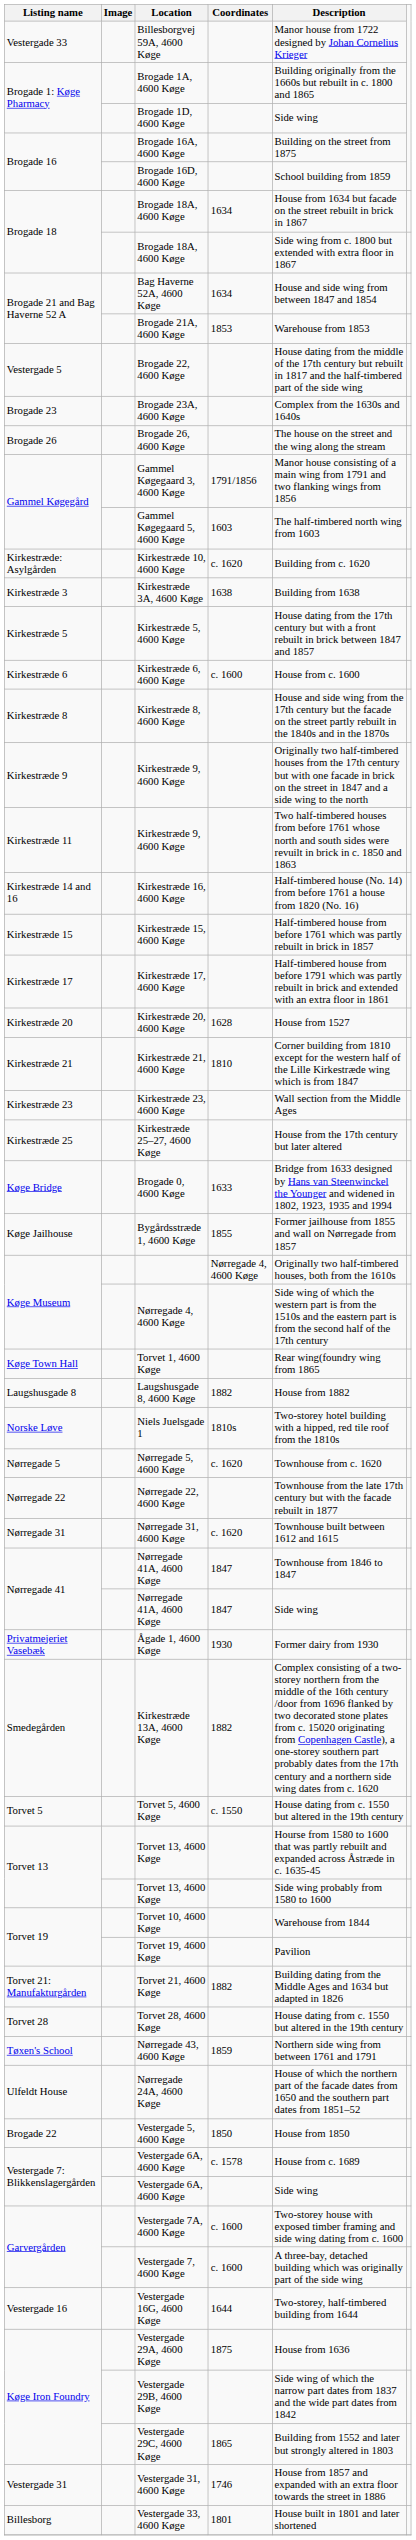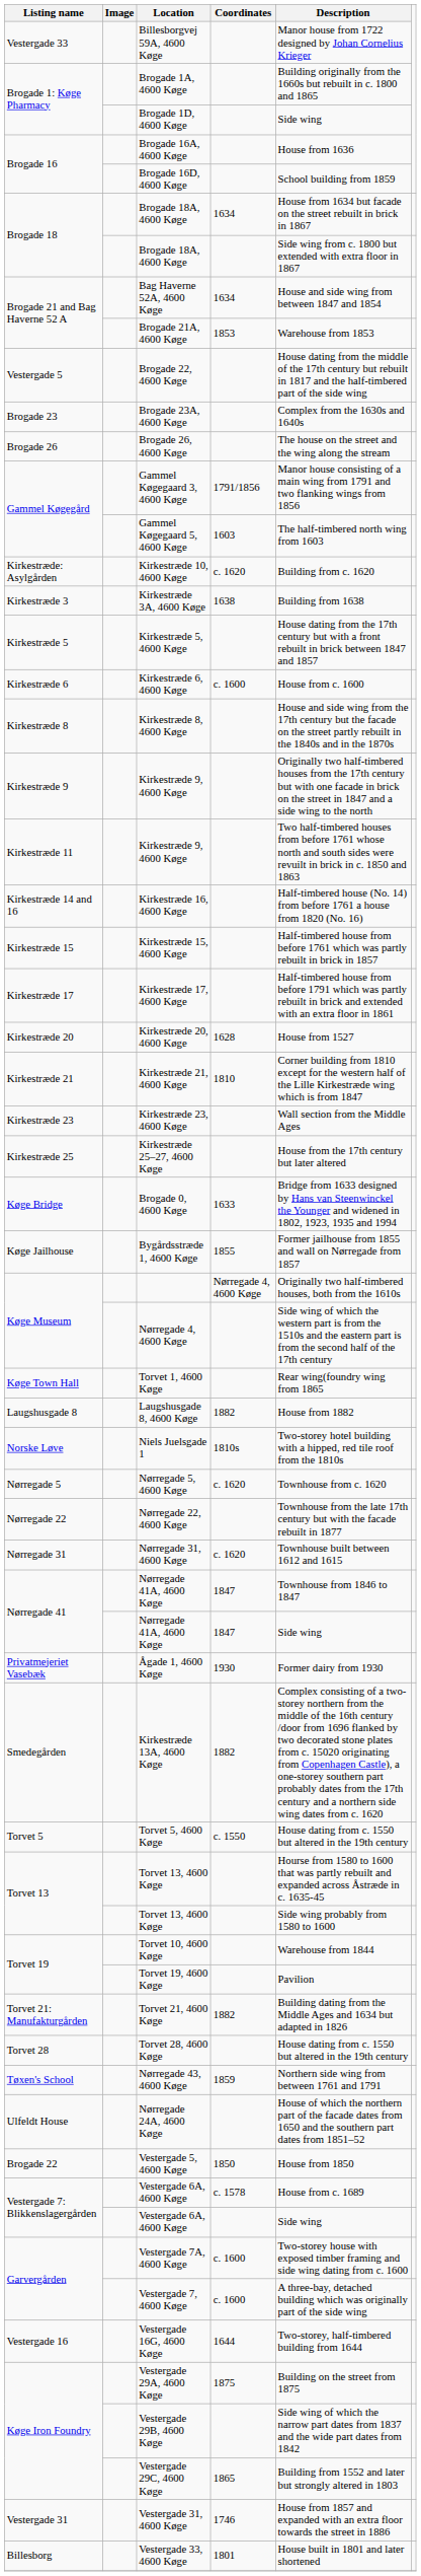 <table class="wikitable sortable">
 <tr>
 <th>Listing name</th>
 <th>Image</th>
 <th>Location</th>
 <th>Coordinates</th>
 <th>Description</th>
 </tr>
 <tr>
 <td>Vestergade 33</td>
 <td></td>
 <td>Billesborgvej 59A, 4600 Køge</td>
 <td></td>
 <td>Manor house from 1722 designed by <a href='#'>Johan Cornelius Krieger</a></td>
 </tr>
 <tr>
 <td rowspan="2">Brogade 1: <a href='#'>Køge Pharmacy</a></td>
 <td></td>
 <td>Brogade 1A, 4600 Køge</td>
 <td></td>
 <td>Building originally from the 1660s but rebuilt in c. 1800 and 1865</td>
 </tr>
 <tr>
 <td></td>
 <td>Brogade 1D, 4600 Køge</td>
 <td></td>
 <td>Side wing</td>
 </tr>
 <tr>
 <td rowspan="2">Brogade 16</td>
 <td></td>
 <td>Brogade 16A, 4600 Køge</td>
 <td></td>
-<td>Building on the street from 1875</td>
+<td>House from 1636</td>
 </tr>
 <tr>
 <td></td>
 <td>Brogade 16D, 4600 Køge</td>
 <td></td>
 <td>School building from 1859</td>
 </tr>
 <tr>
 <td rowspan="2">Brogade 18</td>
 <td></td>
 <td>Brogade 18A, 4600 Køge</td>
 <td>1634</td>
 <td>House from 1634 but facade on the street rebuilt in brick in 1867</td>
 <td></td>
 </tr>
 <tr>
 <td></td>
 <td>Brogade 18A, 4600 Køge</td>
 <td></td>
 <td>Side wing from c. 1800 but extended with extra floor in 1867</td>
 <td></td>
 </tr>
 <tr>
 <td rowspan="2">Brogade 21 and Bag Haverne 52 A</td>
 <td></td>
 <td>Bag Haverne 52A, 4600 Køge</td>
 <td>1634</td>
 <td>House and side wing from between 1847 and 1854</td>
 <td></td>
 </tr>
 <tr>
 <td></td>
 <td>Brogade 21A, 4600 Køge</td>
 <td>1853</td>
 <td>Warehouse from 1853</td>
 <td></td>
 </tr>
 <tr>
 <td>Vestergade 5</td>
 <td></td>
 <td>Brogade 22, 4600 Køge</td>
 <td></td>
 <td>House dating from the middle of the 17th century but rebuilt in 1817 and the half-timbered part of the side wing</td>
 <td></td>
 </tr>
 <tr>
 <td>Brogade 23</td>
 <td></td>
 <td>Brogade 23A, 4600 Køge</td>
 <td></td>
 <td>Complex from the 1630s and 1640s</td>
 <td></td>
 </tr>
 <tr>
 <td>Brogade 26</td>
 <td></td>
 <td>Brogade 26, 4600 Køge</td>
 <td></td>
 <td>The house on the street and the wing along the stream</td>
 <td></td>
 </tr>
 <tr>
 <td rowspan="2"><a href='#'>Gammel Køgegård</a></td>
 <td></td>
 <td>Gammel Køgegaard 3, 4600 Køge</td>
 <td>1791/1856</td>
 <td>Manor house consisting of a main wing from 1791 and two flanking wings from 1856</td>
 <td></td>
 </tr>
 <tr>
 <td></td>
 <td>Gammel Køgegaard 5, 4600 Køge</td>
 <td>1603</td>
 <td>The half-timbered north wing from 1603</td>
 <td></td>
 </tr>
 <tr>
 <td>Kirkestræde: <br>Asylgården</td>
 <td></td>
 <td>Kirkestræde 10, 4600 Køge</td>
 <td>c. 1620</td>
 <td>Building from c. 1620</td>
 <td></td>
 </tr>
 <tr>
 <td>Kirkestræde 3</td>
 <td></td>
 <td>Kirkestræde 3A, 4600 Køge</td>
 <td>1638</td>
 <td>Building from 1638</td>
 <td></td>
 </tr>
 <tr>
 <td>Kirkestræde 5</td>
 <td></td>
 <td>Kirkestræde 5, 4600 Køge</td>
 <td></td>
 <td>House dating from the 17th century but with a front rebuilt in brick between 1847 and 1857</td>
 <td></td>
 </tr>
 <tr>
 <td>Kirkestræde 6</td>
 <td></td>
 <td>Kirkestræde 6, 4600 Køge</td>
 <td>c. 1600</td>
 <td>House from c. 1600</td>
 <td></td>
 </tr>
 <tr>
 <td>Kirkestræde 8</td>
 <td></td>
 <td>Kirkestræde 8, 4600 Køge</td>
 <td></td>
 <td>House and side wing from the 17th century but the facade on the street partly rebuilt in the 1840s and in the 1870s</td>
 <td></td>
 </tr>
 <tr>
 <td>Kirkestræde 9</td>
 <td></td>
 <td>Kirkestræde 9, 4600 Køge</td>
 <td></td>
 <td>Originally two half-timbered houses from the 17th century but with one facade in brick on the street in 1847 and a side wing to the north</td>
 <td></td>
 </tr>
 <tr>
 <td>Kirkestræde 11</td>
 <td></td>
 <td>Kirkestræde 9, 4600 Køge</td>
 <td></td>
 <td>Two half-timbered houses from before 1761 whose north and south sides were revuilt in brick in c. 1850 and 1863</td>
 <td></td>
 </tr>
 <tr>
 <td>Kirkestræde 14 and 16</td>
 <td></td>
 <td>Kirkestræde 16, 4600 Køge</td>
 <td></td>
 <td>Half-timbered house (No. 14) from before 1761 a house from 1820 (No. 16)</td>
 <td></td>
 </tr>
 <tr>
 <td>Kirkestræde 15</td>
 <td></td>
 <td>Kirkestræde 15, 4600 Køge</td>
 <td></td>
 <td>Half-timbered house from before 1761 which was partly rebuilt in brick in 1857</td>
 <td></td>
 </tr>
 <tr>
 <td>Kirkestræde 17</td>
 <td></td>
 <td>Kirkestræde 17, 4600 Køge</td>
 <td></td>
 <td>Half-timbered house from before 1791 which was partly rebuilt in brick and extended with an extra floor in 1861</td>
 <td></td>
 </tr>
 <tr>
 <td>Kirkestræde 20</td>
 <td></td>
 <td>Kirkestræde 20, 4600 Køge</td>
 <td>1628</td>
 <td>House from 1527</td>
 <td></td>
 </tr>
 <tr>
 <td>Kirkestræde 21</td>
 <td></td>
 <td>Kirkestræde 21, 4600 Køge</td>
 <td>1810</td>
 <td>Corner building from 1810 except for the western half of the Lille Kirkestræde wing which is from 1847</td>
 <td></td>
 </tr>
 <tr>
 <td>Kirkestræde 23</td>
 <td></td>
 <td>Kirkestræde 23, 4600 Køge</td>
 <td></td>
 <td>Wall section from the Middle Ages</td>
 <td></td>
 </tr>
 <tr>
 <td>Kirkestræde 25</td>
 <td></td>
 <td>Kirkestræde 25–27, 4600 Køge</td>
 <td></td>
 <td>House from the 17th century but later altered</td>
 <td></td>
 </tr>
 <tr>
 <td><a href='#'>Køge Bridge</a></td>
 <td></td>
 <td>Brogade 0, 4600 Køge</td>
 <td>1633</td>
 <td>Bridge from 1633 designed by <a href='#'>Hans van Steenwinckel the Younger</a> and widened in 1802, 1923, 1935 and 1994</td>
 <td></td>
 </tr>
 <tr>
 <td>Køge Jailhouse</td>
 <td></td>
 <td>Bygårdsstræde 1, 4600 Køge</td>
 <td>1855</td>
 <td>Former jailhouse from 1855 and wall on Nørregade from 1857</td>
 <td></td>
 </tr>
 <tr>
 <td rowspan="2"><a href='#'>Køge Museum</a></td>
 <td></td>
 <td></td>
 <td>Nørregade 4, 4600 Køge</td>
 <td>Originally two half-timbered houses, both from the 1610s</td>
 <td></td>
 </tr>
 <tr>
 <td></td>
 <td>Nørregade 4, 4600 Køge</td>
 <td></td>
 <td>Side wing of which the western part is from the 1510s and the eastern part is from the second half of the 17th century</td>
 <td></td>
 </tr>
 <tr>
 <td><a href='#'>Køge Town Hall</a></td>
 <td></td>
 <td>Torvet 1, 4600 Køge</td>
 <td></td>
 <td>Rear wing(foundry wing from 1865</td>
 <td></td>
 </tr>
 <tr>
 <td>Laugshusgade 8</td>
 <td></td>
 <td>Laugshusgade 8, 4600 Køge</td>
 <td>1882</td>
 <td>House from 1882</td>
 <td></td>
 </tr>
 <tr>
 <td><a href='#'>Norske Løve</a></td>
 <td></td>
 <td>Niels Juelsgade 1</td>
 <td>1810s</td>
 <td>Two-storey hotel building with a hipped, red tile roof from the 1810s</td>
 <td></td>
 </tr>
 <tr>
 <td>Nørregade 5</td>
 <td></td>
 <td>Nørregade 5, 4600 Køge</td>
 <td>c. 1620</td>
 <td>Townhouse from c. 1620</td>
 <td></td>
 </tr>
 <tr>
 <td>Nørregade 22</td>
 <td></td>
 <td>Nørregade 22, 4600 Køge</td>
 <td></td>
 <td>Townhouse from the late 17th century but with the facade rebuilt in 1877</td>
 <td></td>
 </tr>
 <tr>
 <td>Nørregade 31</td>
 <td></td>
 <td>Nørregade 31, 4600 Køge</td>
 <td>c. 1620</td>
 <td>Townhouse built between 1612 and 1615</td>
 <td></td>
 </tr>
 <tr>
 <td rowspan="2">Nørregade 41</td>
 <td></td>
 <td>Nørregade 41A, 4600 Køge</td>
 <td>1847</td>
 <td>Townhouse from 1846 to 1847</td>
 <td></td>
 </tr>
 <tr>
 <td></td>
 <td>Nørregade 41A, 4600 Køge</td>
 <td>1847</td>
 <td>Side wing</td>
 <td></td>
 </tr>
 <tr>
 <td><a href='#'>Privatmejeriet Vasebæk</a></td>
 <td></td>
 <td>Ågade 1, 4600 Køge</td>
 <td>1930</td>
 <td>Former dairy from 1930</td>
 <td></td>
 </tr>
 <tr>
 <td>Smedegården</td>
 <td></td>
 <td>Kirkestræde 13A, 4600 Køge</td>
 <td>1882</td>
 <td>Complex consisting of a two-storey northern from the middle of the 16th century /door from 1696 flanked by two decorated stone plates from c. 15020 originating from <a href='#'>Copenhagen Castle</a>), a one-storey southern part probably dates from the 17th century and a northern side wing dates from c. 1620</td>
 <td></td>
 </tr>
 <tr>
 <td>Torvet 5</td>
 <td></td>
 <td>Torvet 5, 4600 Køge</td>
 <td>c. 1550</td>
 <td>House dating from c. 1550 but altered in the 19th century</td>
 <td></td>
 </tr>
 <tr>
 <td rowspan="2">Torvet 13</td>
 <td></td>
 <td>Torvet 13, 4600 Køge</td>
 <td></td>
 <td>Hourse from 1580 to 1600 that was partly rebuilt and expanded across Åstræde in c. 1635-45</td>
 <td></td>
 </tr>
 <tr>
 <td></td>
 <td>Torvet 13, 4600 Køge</td>
 <td></td>
 <td>Side wing probably from 1580 to 1600</td>
 <td></td>
 </tr>
 <tr>
 <td rowspan="2">Torvet 19</td>
 <td></td>
 <td>Torvet 10, 4600 Køge</td>
 <td></td>
 <td>Warehouse from 1844</td>
 <td></td>
 </tr>
 <tr>
 <td></td>
 <td>Torvet 19, 4600 Køge</td>
 <td></td>
 <td>Pavilion</td>
 <td></td>
 </tr>
 <tr>
 <td>Torvet 21: <a href='#'>Manufakturgården</a></td>
 <td></td>
 <td>Torvet 21, 4600 Køge</td>
 <td>1882</td>
 <td>Building dating from the Middle Ages and 1634 but adapted in 1826</td>
 <td></td>
 </tr>
 <tr>
 <td>Torvet 28</td>
 <td></td>
 <td>Torvet 28, 4600 Køge</td>
 <td></td>
 <td>House dating from c. 1550 but altered in the 19th century</td>
 <td></td>
 </tr>
 <tr>
 <td><a href='#'>Tøxen's School</a></td>
 <td></td>
 <td>Nørregade 43, 4600 Køge</td>
 <td>1859</td>
 <td>Northern side wing from between 1761 and 1791</td>
 <td></td>
 </tr>
 <tr>
 <td>Ulfeldt House</td>
 <td></td>
 <td>Nørregade 24A, 4600 Køge</td>
 <td></td>
 <td>House of which the northern part of the facade dates from 1650 and the southern part dates from 1851–52</td>
 <td></td>
 </tr>
 <tr>
 <td>Brogade 22</td>
 <td></td>
 <td>Vestergade 5, 4600 Køge</td>
 <td>1850</td>
 <td>House from 1850</td>
 <td></td>
 </tr>
 <tr>
 <td rowspan="2">Vestergade 7: <br>Blikkenslagergården</td>
 <td></td>
 <td>Vestergade 6A, 4600 Køge</td>
 <td>c. 1578</td>
 <td>House from c. 1689</td>
 <td></td>
 </tr>
 <tr>
 <td></td>
 <td>Vestergade 6A, 4600 Køge</td>
 <td></td>
 <td>Side wing</td>
 <td></td>
 </tr>
 <tr>
 <td rowspan="2"><a href='#'>Garvergården</a></td>
 <td></td>
 <td>Vestergade 7A, 4600 Køge</td>
 <td>c. 1600</td>
 <td>Two-storey house with exposed timber framing and side wing dating from c. 1600</td>
 <td></td>
 </tr>
 <tr>
 <td></td>
 <td>Vestergade 7, 4600 Køge</td>
 <td>c. 1600</td>
 <td>A three-bay, detached building which was originally part of the side wing</td>
 <td></td>
 </tr>
 <tr>
 <td>Vestergade 16</td>
 <td></td>
 <td>Vestergade 16G, 4600 Køge</td>
 <td>1644</td>
 <td>Two-storey, half-timbered building from 1644</td>
 <td></td>
 </tr>
 <tr>
 <td rowspan="3"><a href='#'>Køge Iron Foundry</a></td>
 <td></td>
 <td>Vestergade 29A, 4600 Køge</td>
 <td>1875</td>
-<td>House from 1636</td>
+<td>Building on the street from 1875</td>
 <td></td>
 </tr>
 <tr>
 <td></td>
 <td>Vestergade 29B, 4600 Køge</td>
 <td></td>
 <td>Side wing of which the narrow part dates from 1837 and the wide part dates from 1842</td>
 <td></td>
 </tr>
 <tr>
 <td></td>
 <td>Vestergade 29C, 4600 Køge</td>
 <td>1865</td>
 <td>Building from 1552 and later but strongly altered in 1803</td>
 <td></td>
 </tr>
 <tr>
 <td>Vestergade 31</td>
 <td></td>
 <td>Vestergade 31, 4600 Køge</td>
 <td>1746</td>
 <td>House from 1857 and expanded with an extra floor towards the street in 1886</td>
 <td></td>
 </tr>
 <tr>
 <td>Billesborg</td>
 <td></td>
 <td>Vestergade 33, 4600 Køge</td>
 <td>1801</td>
 <td>House built in 1801 and later shortened</td>
 <td></td>
 </tr>
 <tr>
 </tr>
 </table>
